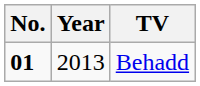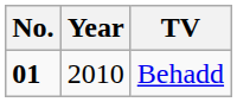 <table class="wikitable">
 <tr>
 <th>No.</th>
 <th>Year</th>
 <th>TV</th>
 </tr>
 <tr>
 <td><strong>01</strong></td>
-<td>2013</td>
+<td>2010</td>
 <td><a href='#'>Behadd</a></td>
 </tr>
 </table>
